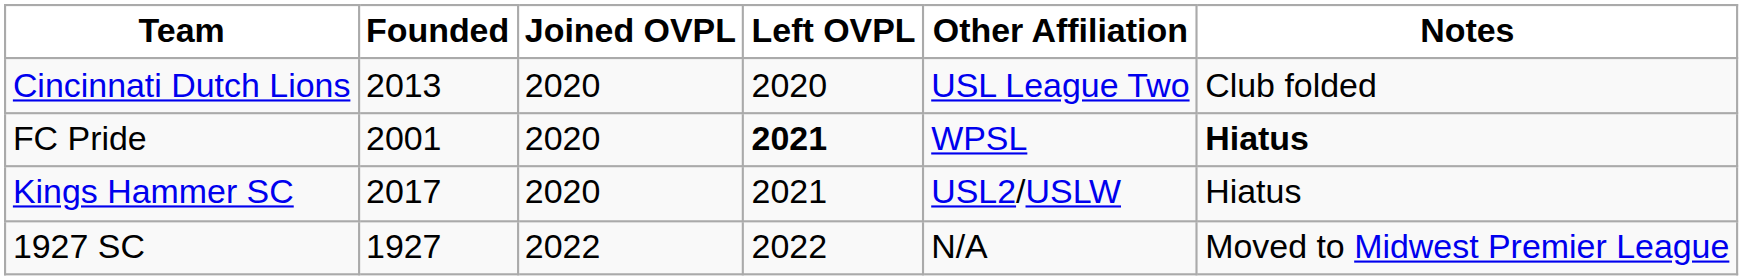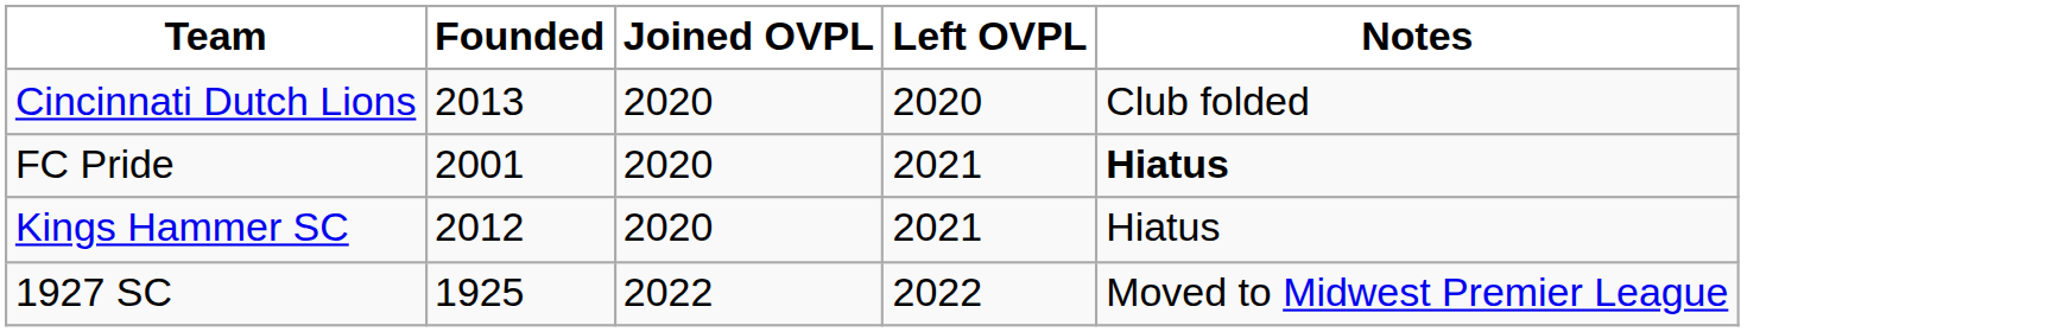 <table class="wikitable sortable" style="text-align:left">
 <tr>
 <th style="background:white">Team</th>
 <th style="background:white">Founded</th>
 <th style="background:white">Joined OVPL</th>
 <th style="background:white">Left OVPL</th>
-<th style="background:white">Other Affiliation</th>
 <th style="background:white">Notes</th>
 </tr>
 <tr>
 <td><a href='#'>Cincinnati Dutch Lions</a></td>
 <td>2013</td>
 <td>2020</td>
 <td>2020</td>
-<td><a href='#'>USL League Two</a></td>
 <td>Club folded</td>
 </tr>
 <tr>
 <td>FC Pride</td>
 <td>2001</td>
 <td>2020</td>
-<td><strong>2021</strong></td>
-<td><a href='#'>WPSL</a></td>
+<td>2021</td>
 <td><strong>Hiatus</strong></td>
 </tr>
 <tr>
 <td><a href='#'>Kings Hammer SC</a></td>
-<td>2017</td>
+<td>2012</td>
 <td>2020</td>
 <td>2021</td>
-<td><a href='#'>USL2</a>/<a href='#'>USLW</a></td>
 <td>Hiatus</td>
 </tr>
 <tr>
 <td>1927 SC</td>
-<td>1927</td>
+<td>1925</td>
 <td>2022</td>
 <td>2022</td>
-<td>N/A</td>
 <td>Moved to <a href='#'>Midwest Premier League</a></td>
 </tr>
 </table>
